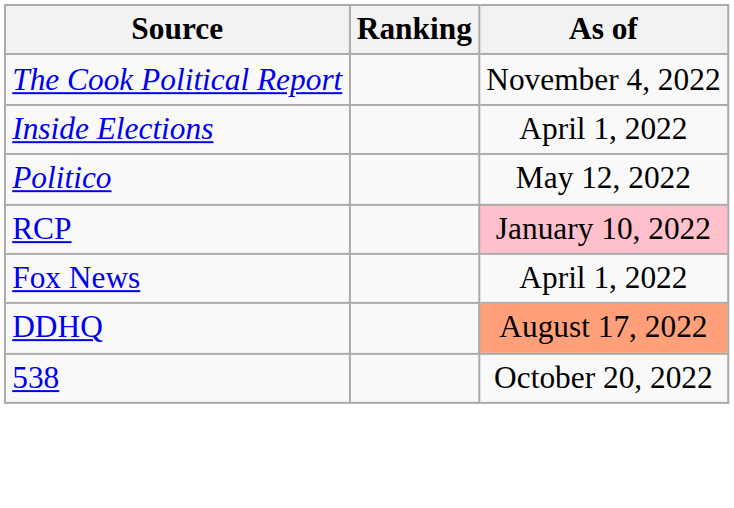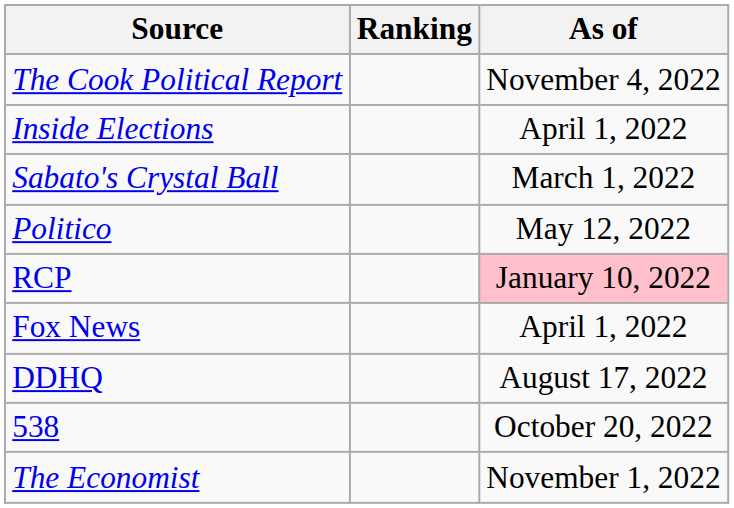 <table class="wikitable" style="text-align:center">
 <tr>
 <th>Source</th>
 <th>Ranking</th>
 <th>As of</th>
 </tr>
 <tr>
 <td style="text-align:left"><em><a href='#'>The Cook Political Report</a></em></td>
 <td></td>
 <td>November 4, 2022</td>
 </tr>
 <tr>
 <td style="text-align:left"><em><a href='#'>Inside Elections</a></em></td>
 <td></td>
 <td>April 1, 2022</td>
+</tr>
+<tr>
+<td style="text-align:left"><em><a href='#'>Sabato's Crystal Ball</a></em></td>
+<td></td>
+<td>March 1, 2022</td>
 </tr>
 <tr>
 <td style="text-align:left;"><em><a href='#'>Politico</a></em></td>
 <td></td>
 <td>May 12, 2022</td>
 </tr>
 <tr>
 <td style="text-align:left;"><a href='#'>RCP</a></td>
 <td></td>
 <td style="background: pink;">January 10, 2022</td>
 </tr>
 <tr>
 <td align=left><a href='#'>Fox News</a></td>
 <td></td>
 <td>April 1, 2022</td>
 </tr>
 <tr>
 <td style="text-align:left;"><a href='#'>DDHQ</a></td>
 <td></td>
-<td style="background: lightsalmon;">August 17, 2022</td>
+<td>August 17, 2022</td>
 </tr>
 <tr>
 <td style="text-align:left;"><a href='#'>538</a></td>
 <td></td>
 <td>October 20, 2022</td>
 </tr>
+<tr>
+<td align="left"><em><a href='#'>The Economist</a></em></td>
+<td></td>
+<td>November 1, 2022</td>
+</tr>
 </table>
